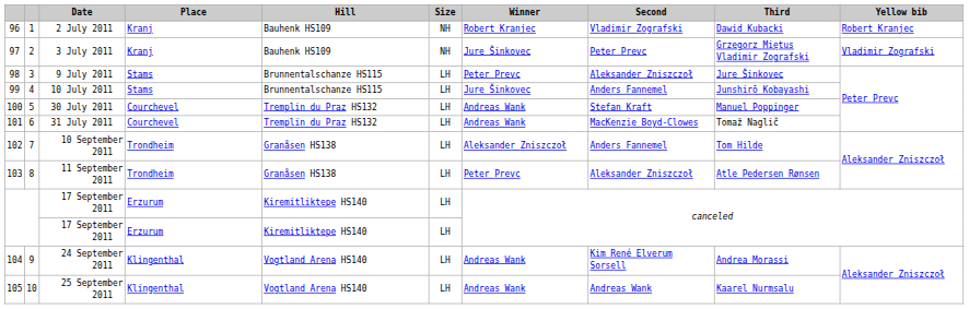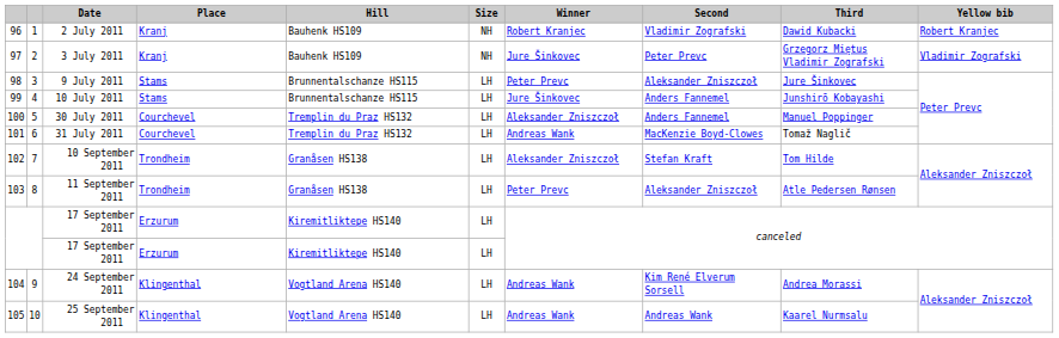 <table class="wikitable plainrowheaders" style="background:#fff; font-size:86%; line-height:16px; border:grey solid 1px; border-collapse:collapse;">
 <tr style="background:#ccc; text-align:center;">
 <th scope="col" style="background:#ccc; width=20 px;"></th>
 <th scope="col" style="background:#ccc; width=30 px;"></th>
 <th scope="col" style="background:#ccc; width:120px;">Date</th>
 <th scope="col" style="background:#ccc; width:200px;">Place</th>
 <th scope="col" style="background:#ccc; width:240px;">Hill</th>
 <th scope="col" style="background:#ccc; width:40px;">Size</th>
 <th scope="col" style="background:#ccc; width:185px;">Winner</th>
 <th scope="col" style="background:#ccc; width:185px;">Second</th>
 <th scope="col" style="background:#ccc; width:185px;">Third</th>
 <th scope="col" style="background:#ccc; width:180px;">Yellow bib</th>
 </tr>
 <tr>
 <td align=center>96</td>
 <td align=center>1</td>
 <td align=right>2 July 2011  </td>
 <td> <a href='#'>Kranj</a></td>
 <td>Bauhenk HS109</td>
 <td align=center>NH</td>
 <td> <a href='#'>Robert Kranjec</a></td>
 <td> <a href='#'>Vladimir Zografski</a></td>
 <td> <a href='#'>Dawid Kubacki</a></td>
 <td> <a href='#'>Robert Kranjec</a></td>
 </tr>
 <tr>
 <td align=center>97</td>
 <td align=center>2</td>
 <td align=right>3 July 2011  </td>
 <td> <a href='#'>Kranj</a></td>
 <td>Bauhenk HS109</td>
 <td align=center>NH</td>
 <td> <a href='#'>Jure Šinkovec</a></td>
 <td> <a href='#'>Peter Prevc</a></td>
 <td> <a href='#'>Grzegorz Miętus</a><br> <a href='#'>Vladimir Zografski</a></td>
 <td> <a href='#'>Vladimir Zografski</a></td>
 </tr>
 <tr>
 <td align=center>98</td>
 <td align=center>3</td>
 <td align=right>9 July 2011  </td>
 <td> <a href='#'>Stams</a></td>
 <td>Brunnentalschanze HS115</td>
 <td align=center>LH</td>
 <td> <a href='#'>Peter Prevc</a></td>
 <td> <a href='#'>Aleksander Zniszczoł</a></td>
 <td> <a href='#'>Jure Šinkovec</a></td>
 <td rowspan=4> <a href='#'>Peter Prevc</a></td>
 </tr>
 <tr>
 <td align=center>99</td>
 <td align=center>4</td>
 <td align=right>10 July 2011  </td>
 <td> <a href='#'>Stams</a></td>
 <td>Brunnentalschanze HS115</td>
 <td align=center>LH</td>
 <td> <a href='#'>Jure Šinkovec</a></td>
 <td> <a href='#'>Anders Fannemel</a></td>
 <td> <a href='#'>Junshirō Kobayashi</a></td>
 </tr>
 <tr>
 <td align=center>100</td>
 <td align=center>5</td>
 <td align=right>30 July 2011  </td>
 <td> <a href='#'>Courchevel</a></td>
 <td><a href='#'>Tremplin du Praz</a> HS132</td>
 <td align=center>LH</td>
-<td> <a href='#'>Andreas Wank</a></td>
-<td> <a href='#'>Stefan Kraft</a></td>
+<td> <a href='#'>Aleksander Zniszczoł</a></td>
+<td> <a href='#'>Anders Fannemel</a></td>
 <td> <a href='#'>Manuel Poppinger</a></td>
 </tr>
 <tr>
 <td align=center>101</td>
 <td align=center>6</td>
 <td align=right>31 July 2011  </td>
 <td> <a href='#'>Courchevel</a></td>
 <td><a href='#'>Tremplin du Praz</a> HS132</td>
 <td align=center>LH</td>
 <td> <a href='#'>Andreas Wank</a></td>
 <td> <a href='#'>MacKenzie Boyd-Clowes</a></td>
 <td> Tomaž Naglič</td>
 </tr>
 <tr>
 <td align=center>102</td>
 <td align=center>7</td>
 <td align=right>10 September 2011  </td>
 <td> <a href='#'>Trondheim</a></td>
 <td><a href='#'>Granåsen</a> HS138</td>
 <td align=center>LH</td>
 <td> <a href='#'>Aleksander Zniszczoł</a></td>
-<td> <a href='#'>Anders Fannemel</a></td>
+<td> <a href='#'>Stefan Kraft</a></td>
 <td> <a href='#'>Tom Hilde</a></td>
 <td rowspan=2> <a href='#'>Aleksander Zniszczoł</a></td>
 </tr>
 <tr>
 <td align=center>103</td>
 <td align=center>8</td>
 <td align=right>11 September 2011  </td>
 <td> <a href='#'>Trondheim</a></td>
 <td><a href='#'>Granåsen</a> HS138</td>
 <td align=center>LH</td>
 <td> <a href='#'>Peter Prevc</a></td>
 <td> <a href='#'>Aleksander Zniszczoł</a></td>
 <td> <a href='#'>Atle Pedersen Rønsen</a></td>
 </tr>
 <tr>
 <td colspan=2 rowspan=2></td>
 <td align=right>17 September 2011  </td>
 <td> <a href='#'>Erzurum</a></td>
 <td><a href='#'>Kiremitliktepe</a> HS140</td>
 <td align=center>LH</td>
 <td align=center colspan=4 rowspan=2><em>canceled</em></td>
 </tr>
 <tr>
 <td align=right>17 September 2011  </td>
 <td> <a href='#'>Erzurum</a></td>
 <td><a href='#'>Kiremitliktepe</a> HS140</td>
 <td align=center>LH</td>
 </tr>
 <tr>
 <td align=center>104</td>
 <td align=center>9</td>
 <td align=right>24 September 2011  </td>
 <td> <a href='#'>Klingenthal</a></td>
 <td><a href='#'>Vogtland Arena</a> HS140</td>
 <td align=center>LH</td>
 <td> <a href='#'>Andreas Wank</a></td>
 <td> <a href='#'>Kim René Elverum Sorsell</a></td>
 <td> <a href='#'>Andrea Morassi</a></td>
 <td rowspan=2> <a href='#'>Aleksander Zniszczoł</a></td>
 </tr>
 <tr>
 <td align=center>105</td>
 <td align=center>10</td>
 <td align=right>25 September 2011  </td>
 <td> <a href='#'>Klingenthal</a></td>
 <td><a href='#'>Vogtland Arena</a> HS140</td>
 <td align=center>LH</td>
 <td> <a href='#'>Andreas Wank</a></td>
 <td> <a href='#'>Andreas Wank</a></td>
 <td> <a href='#'>Kaarel Nurmsalu</a></td>
 </tr>
 </table>
